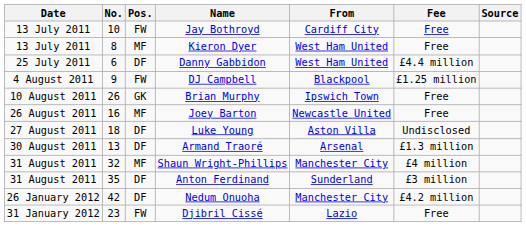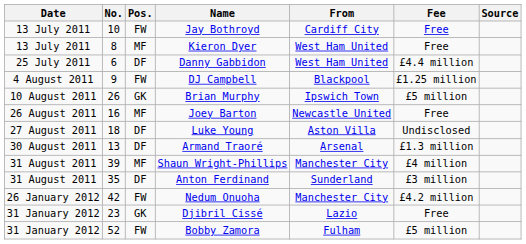 <table class="wikitable" style="text-align:center">
 <tr>
 <th>Date</th>
 <th>No.</th>
 <th>Pos.</th>
 <th>Name</th>
 <th>From</th>
 <th>Fee</th>
 <th>Source</th>
 </tr>
 <tr>
 <td>13 July 2011</td>
 <td>10</td>
 <td>FW</td>
 <td> <a href='#'>Jay Bothroyd</a></td>
 <td> <a href='#'>Cardiff City</a></td>
 <td><a href='#'>Free</a></td>
 <td></td>
 </tr>
 <tr>
 <td>13 July 2011</td>
 <td>8</td>
 <td>MF</td>
 <td> <a href='#'>Kieron Dyer</a></td>
 <td> <a href='#'>West Ham United</a></td>
 <td>Free</td>
 <td></td>
 </tr>
 <tr>
 <td>25 July 2011</td>
 <td>6</td>
 <td>DF</td>
 <td> <a href='#'>Danny Gabbidon</a></td>
 <td> <a href='#'>West Ham United</a></td>
 <td>£4.4 million</td>
 <td></td>
 </tr>
 <tr>
 <td>4 August 2011</td>
 <td>9</td>
 <td>FW</td>
 <td> <a href='#'>DJ Campbell</a></td>
 <td> <a href='#'>Blackpool</a></td>
 <td>£1.25 million</td>
 <td></td>
 </tr>
 <tr>
 <td>10 August 2011</td>
 <td>26</td>
 <td>GK</td>
 <td> <a href='#'>Brian Murphy</a></td>
 <td> <a href='#'>Ipswich Town</a></td>
-<td>Free</td>
+<td>£5 million</td>
 <td></td>
 </tr>
 <tr>
 <td>26 August 2011</td>
 <td>16</td>
 <td>MF</td>
 <td> <a href='#'>Joey Barton</a></td>
 <td> <a href='#'>Newcastle United</a></td>
 <td>Free</td>
 <td></td>
 </tr>
 <tr>
 <td>27 August 2011</td>
 <td>18</td>
 <td>DF</td>
 <td> <a href='#'>Luke Young</a></td>
 <td> <a href='#'>Aston Villa</a></td>
 <td>Undisclosed</td>
 <td></td>
 </tr>
 <tr>
 <td>30 August 2011</td>
 <td>13</td>
 <td>DF</td>
 <td> <a href='#'>Armand Traoré</a></td>
 <td> <a href='#'>Arsenal</a></td>
 <td>£1.3 million</td>
 <td></td>
 </tr>
 <tr>
 <td>31 August 2011</td>
-<td>32</td>
+<td>39</td>
 <td>MF</td>
 <td> <a href='#'>Shaun Wright-Phillips</a></td>
 <td> <a href='#'>Manchester City</a></td>
 <td>£4 million</td>
 <td></td>
 </tr>
 <tr>
 <td>31 August 2011</td>
 <td>35</td>
 <td>DF</td>
 <td> <a href='#'>Anton Ferdinand</a></td>
 <td> <a href='#'>Sunderland</a></td>
 <td>£3 million</td>
 <td></td>
 </tr>
 <tr>
 <td>26 January 2012</td>
 <td>42</td>
-<td>DF</td>
+<td>FW</td>
 <td> <a href='#'>Nedum Onuoha</a></td>
 <td> <a href='#'>Manchester City</a></td>
 <td>£4.2 million</td>
 <td></td>
 </tr>
 <tr>
 <td>31 January 2012</td>
 <td>23</td>
-<td>FW</td>
+<td>GK</td>
 <td> <a href='#'>Djibril Cissé</a></td>
 <td> <a href='#'>Lazio</a></td>
 <td>Free</td>
 <td></td>
 </tr>
+<tr>
+<td>31 January 2012</td>
+<td>52</td>
+<td>FW</td>
+<td> <a href='#'>Bobby Zamora</a></td>
+<td> <a href='#'>Fulham</a></td>
+<td>£5 million</td>
+<td></td>
+</tr>
 </table>
